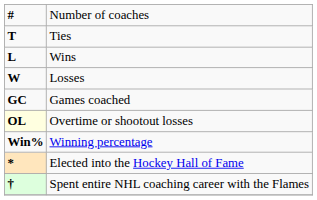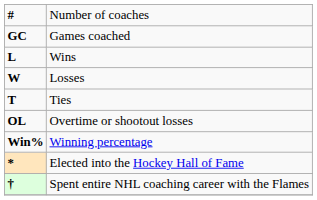 <table class="wikitable" style="font-size:90%;">
 <tr>
 <td><strong>#</strong></td>
 <td>Number of coaches</td>
 </tr>
 <tr>
-<td><strong>T</strong></td>
-<td>Ties</td>
+<td><strong>GC</strong></td>
+<td>Games coached</td>
 </tr>
 <tr>
 <td><strong>L</strong></td>
 <td>Wins</td>
 </tr>
 <tr>
 <td><strong>W</strong></td>
 <td>Losses</td>
 </tr>
 <tr>
-<td><strong>GC</strong></td>
-<td>Games coached</td>
+<td><strong>T</strong></td>
+<td>Ties</td>
 </tr>
 <tr>
-<td style="background: lightyellow;"><strong>OL</strong></td>
+<td><strong>OL</strong></td>
 <td>Overtime or shootout losses</td>
 </tr>
 <tr>
 <td><strong>Win%</strong></td>
 <td><a href='#'>Winning percentage</a></td>
 </tr>
 <tr>
 <td style="background-color:#FFE6BD"><strong>*</strong></td>
 <td>Elected into the <a href='#'>Hockey Hall of Fame</a></td>
 </tr>
 <tr>
 <td style="background-color:#ddffdd"><strong>†</strong></td>
 <td>Spent entire NHL coaching career with the Flames</td>
 </tr>
 <tr>
 </tr>
 </table>
